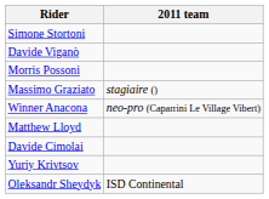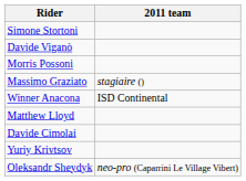 <table class="wikitable">
 <tr>
 <th>Rider</th>
 <th>2011 team</th>
 </tr>
 <tr>
 <td><a href='#'>Simone Stortoni</a></td>
 <td></td>
 </tr>
 <tr>
 <td><a href='#'>Davide Viganò</a></td>
 <td></td>
 </tr>
 <tr>
 <td><a href='#'>Morris Possoni</a></td>
 <td></td>
 </tr>
 <tr>
 <td><a href='#'>Massimo Graziato</a></td>
 <td><em>stagiaire</em> <small>()</small></td>
 </tr>
 <tr>
 <td><a href='#'>Winner Anacona</a></td>
-<td><em>neo-pro</em> <small>(Caparrini Le Village Vibert)</small></td>
+<td>ISD Continental</td>
 </tr>
 <tr>
 <td><a href='#'>Matthew Lloyd</a></td>
 <td></td>
 </tr>
 <tr>
 <td><a href='#'>Davide Cimolai</a></td>
 <td></td>
 </tr>
 <tr>
 <td><a href='#'>Yuriy Krivtsov</a></td>
 <td></td>
 </tr>
 <tr>
 <td><a href='#'>Oleksandr Sheydyk</a></td>
-<td>ISD Continental</td>
+<td><em>neo-pro</em> <small>(Caparrini Le Village Vibert)</small></td>
 </tr>
 </table>
